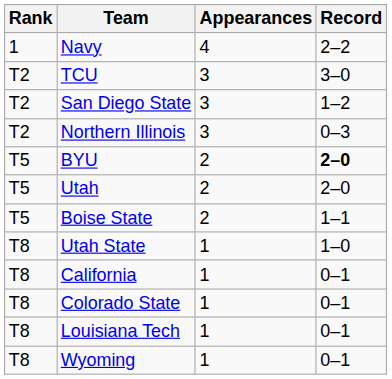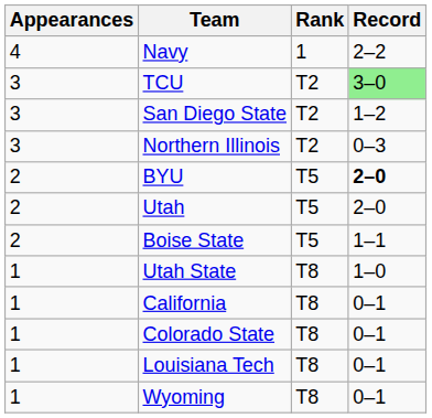 <table class = "wikitable">
 <tr>
+<th>Appearances</th>
+<th>Team</th>
 <th>Rank</th>
-<th>Team</th>
-<th>Appearances</th>
 <th>Record</th>
 </tr>
 <tr>
+<td>4</td>
+<td><a href='#'>Navy</a></td>
 <td>1</td>
-<td><a href='#'>Navy</a></td>
-<td>4</td>
 <td>2–2</td>
 </tr>
 <tr>
+<td>3</td>
+<td><a href='#'>TCU</a></td>
 <td>T2</td>
-<td><a href='#'>TCU</a></td>
-<td>3</td>
-<td>3–0</td>
+<td style="background: lightgreen;">3–0</td>
 </tr>
 <tr>
+<td>3</td>
+<td><a href='#'>San Diego State</a></td>
 <td>T2</td>
-<td><a href='#'>San Diego State</a></td>
-<td>3</td>
 <td>1–2</td>
 </tr>
 <tr>
+<td>3</td>
+<td><a href='#'>Northern Illinois</a></td>
 <td>T2</td>
-<td><a href='#'>Northern Illinois</a></td>
-<td>3</td>
 <td>0–3</td>
 </tr>
 <tr>
+<td>2</td>
+<td><a href='#'>BYU</a></td>
 <td>T5</td>
-<td><a href='#'>BYU</a></td>
-<td>2</td>
 <td><strong>2–0</strong></td>
 </tr>
 <tr>
+<td>2</td>
+<td><a href='#'>Utah</a></td>
 <td>T5</td>
-<td><a href='#'>Utah</a></td>
-<td>2</td>
 <td>2–0</td>
 </tr>
 <tr>
+<td>2</td>
+<td><a href='#'>Boise State</a></td>
 <td>T5</td>
-<td><a href='#'>Boise State</a></td>
-<td>2</td>
 <td>1–1</td>
 </tr>
 <tr>
+<td>1</td>
+<td><a href='#'>Utah State</a></td>
 <td>T8</td>
-<td><a href='#'>Utah State</a></td>
-<td>1</td>
 <td>1–0</td>
 </tr>
 <tr>
+<td>1</td>
+<td><a href='#'>California</a></td>
 <td>T8</td>
-<td><a href='#'>California</a></td>
-<td>1</td>
 <td>0–1</td>
 </tr>
 <tr>
+<td>1</td>
+<td><a href='#'>Colorado State</a></td>
 <td>T8</td>
-<td><a href='#'>Colorado State</a></td>
-<td>1</td>
 <td>0–1</td>
 </tr>
 <tr>
+<td>1</td>
+<td><a href='#'>Louisiana Tech</a></td>
 <td>T8</td>
-<td><a href='#'>Louisiana Tech</a></td>
-<td>1</td>
 <td>0–1</td>
 </tr>
 <tr>
+<td>1</td>
+<td><a href='#'>Wyoming</a></td>
 <td>T8</td>
-<td><a href='#'>Wyoming</a></td>
-<td>1</td>
 <td>0–1</td>
 </tr>
 </table>
